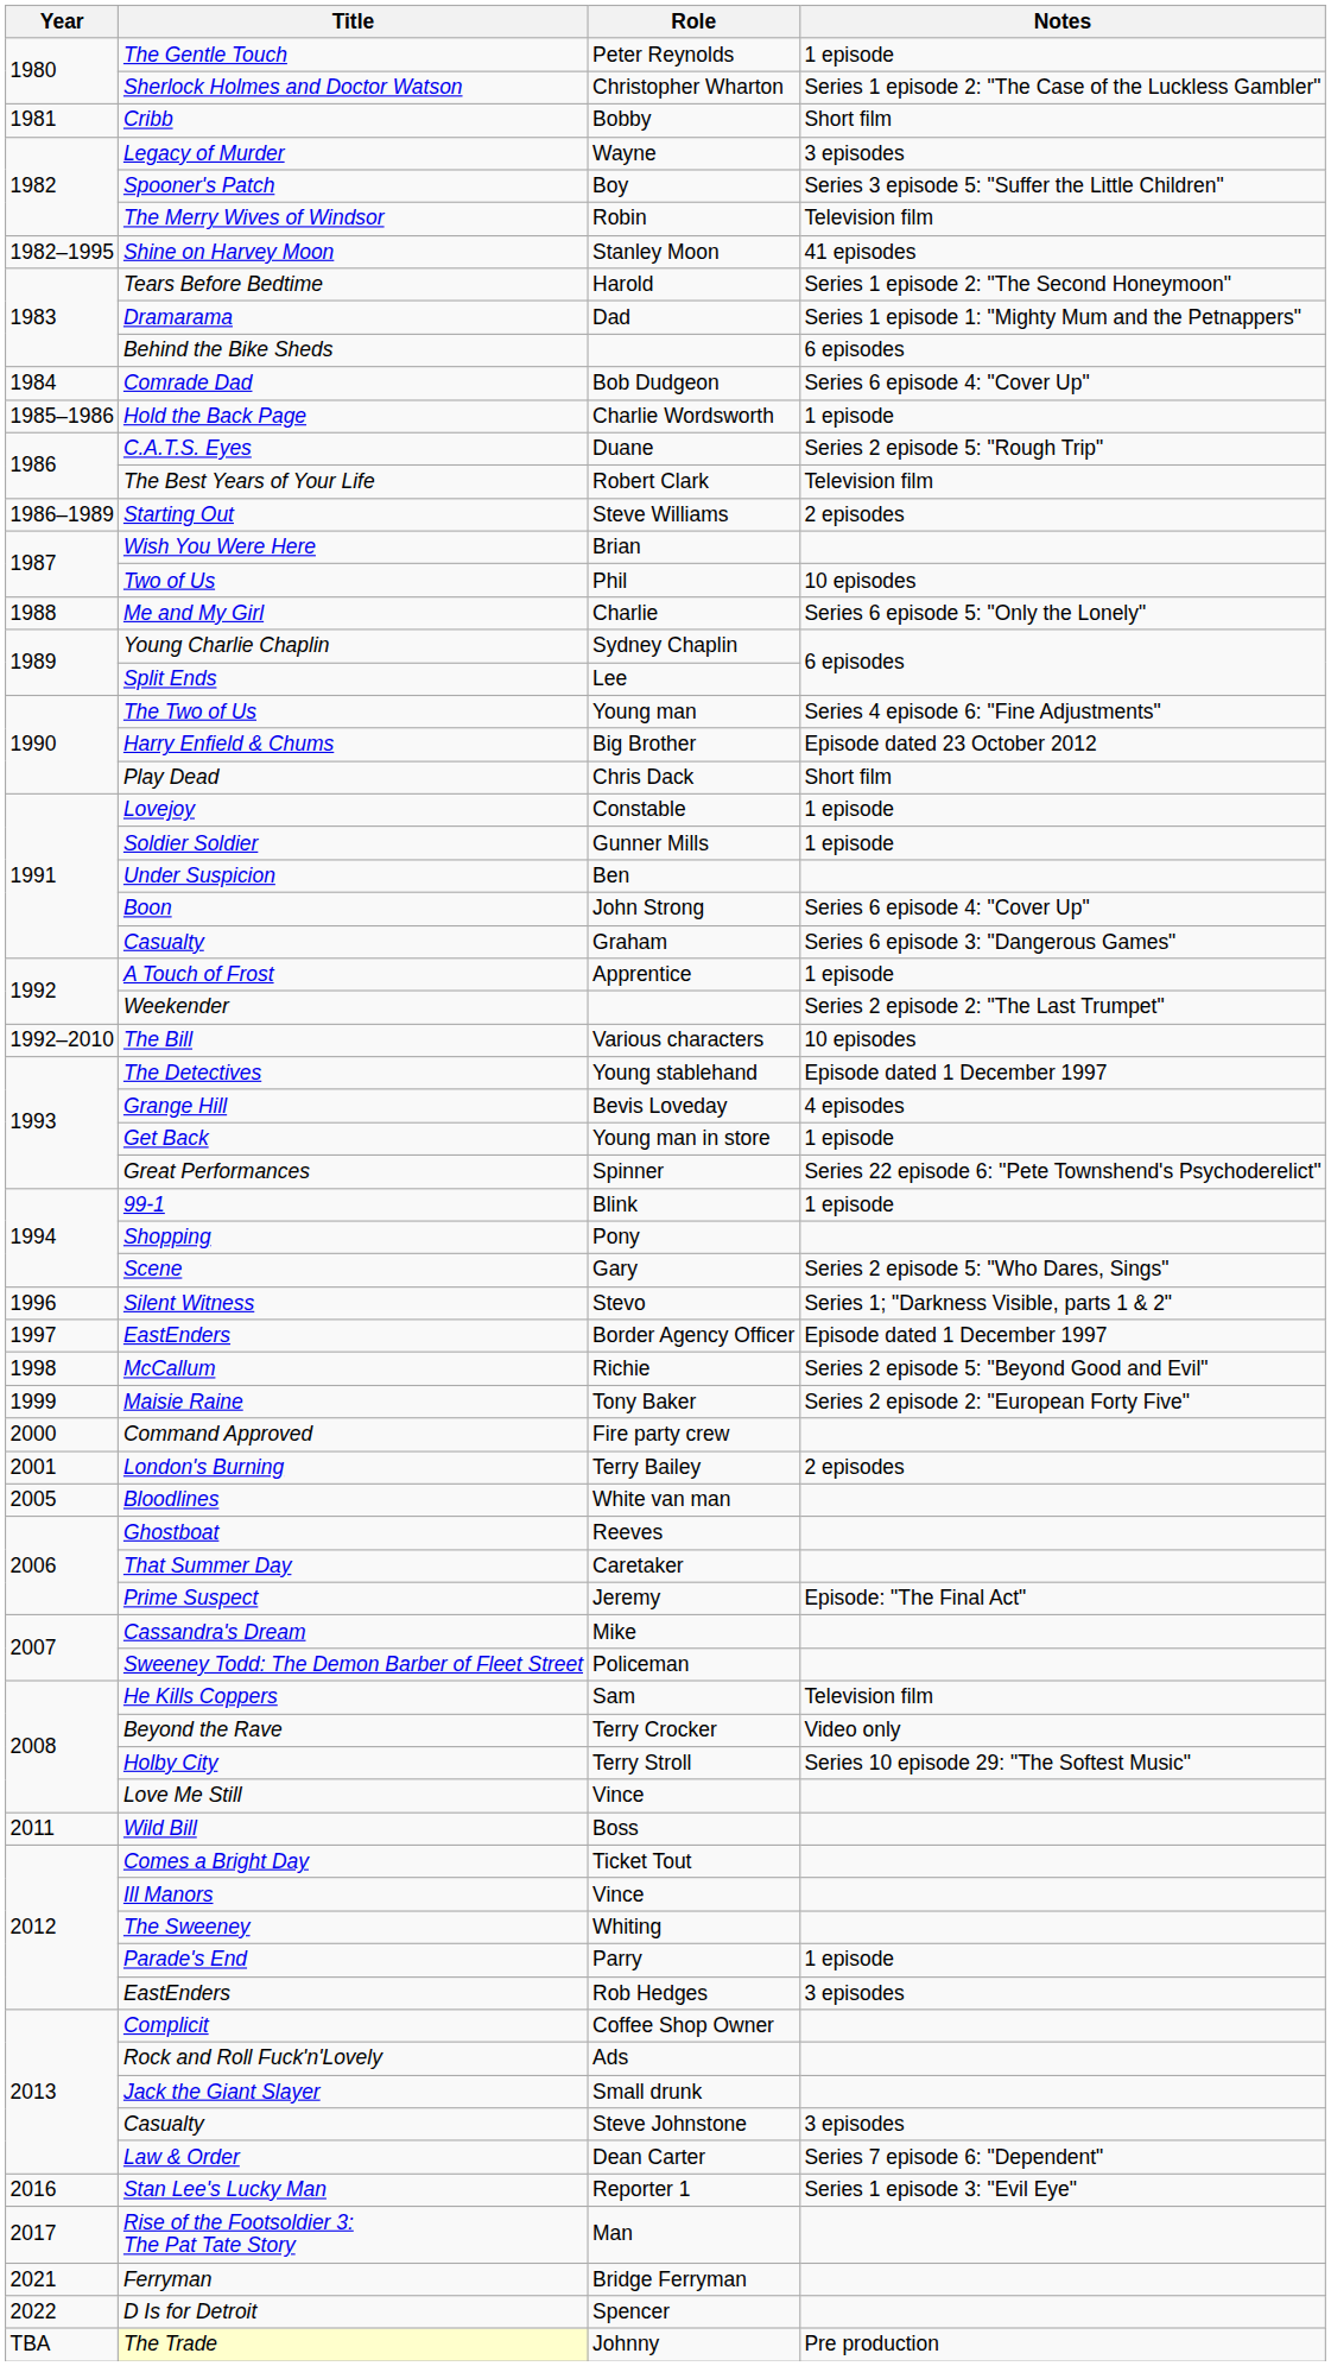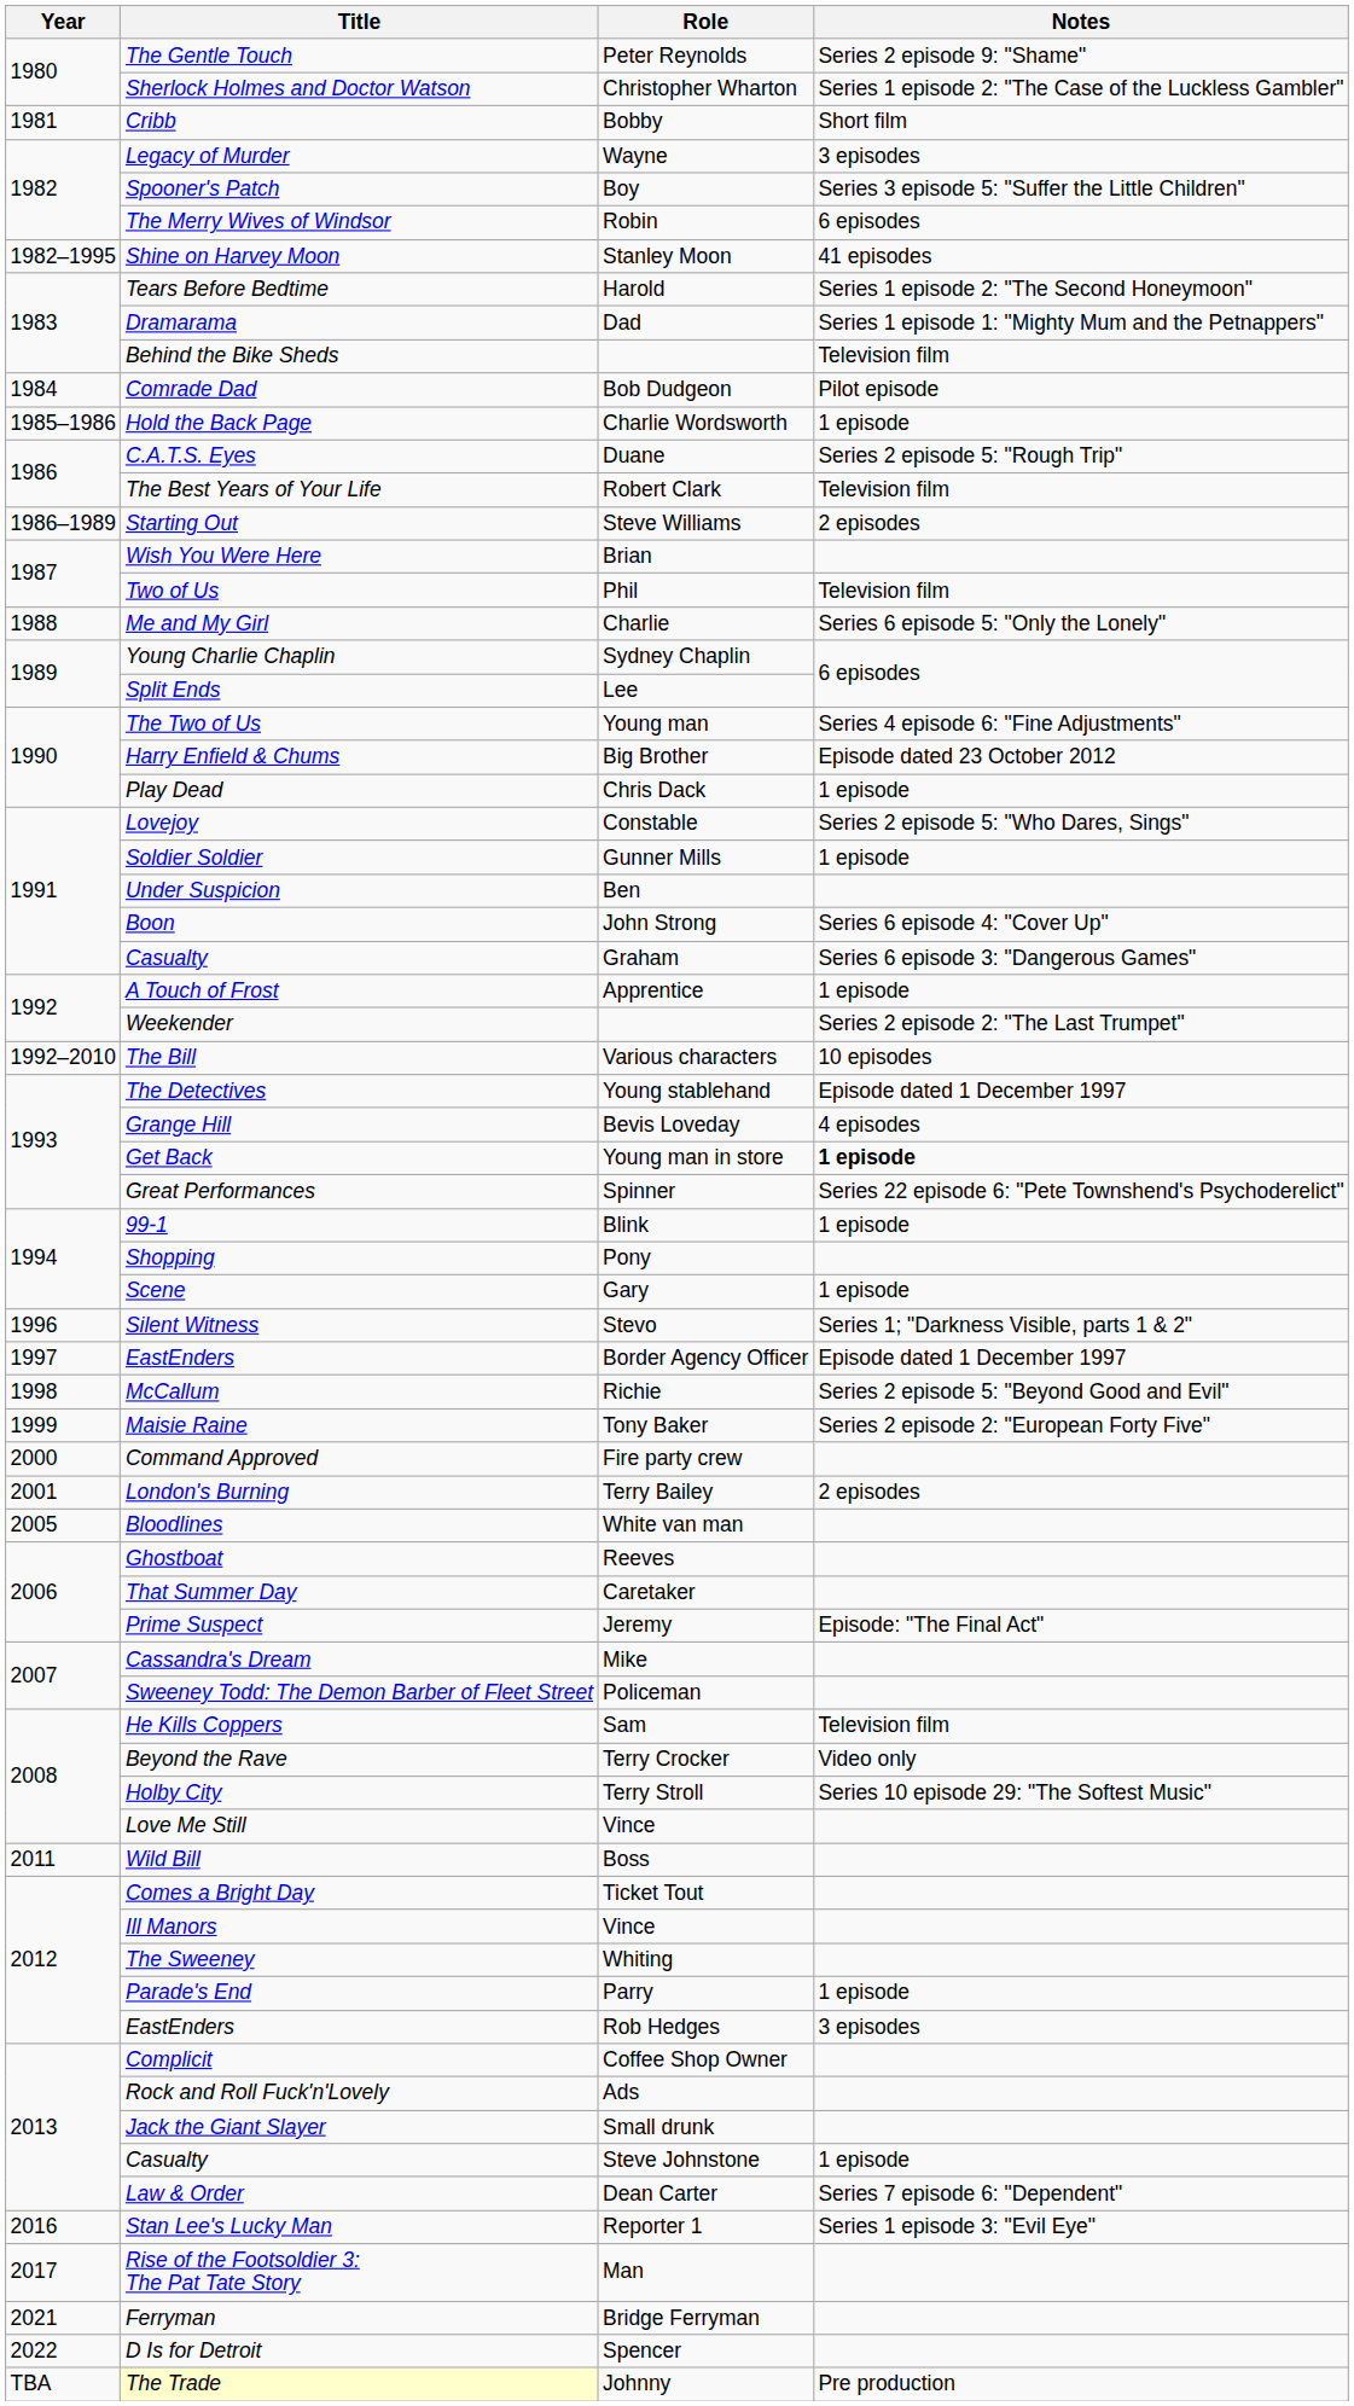 <table class="wikitable plainrowheaders sortable">
 <tr>
 <th scope="col">Year</th>
 <th scope="col">Title</th>
 <th scope="col">Role</th>
 <th class="unsortable">Notes</th>
 </tr>
 <tr>
 <td rowspan="2">1980</td>
 <td><em><a href='#'>The Gentle Touch</a></em></td>
 <td>Peter Reynolds</td>
-<td>1 episode</td>
+<td>Series 2 episode 9: "Shame"</td>
 </tr>
 <tr>
 <td><em><a href='#'>Sherlock Holmes and Doctor Watson</a></em></td>
 <td>Christopher Wharton</td>
 <td>Series 1 episode 2: "The Case of the Luckless Gambler"</td>
 </tr>
 <tr>
 <td>1981</td>
 <td><em><a href='#'>Cribb</a></em></td>
 <td>Bobby</td>
 <td>Short film</td>
 </tr>
 <tr>
 <td rowspan="3">1982</td>
 <td><em><a href='#'>Legacy of Murder</a></em></td>
 <td>Wayne</td>
 <td>3 episodes</td>
 </tr>
 <tr>
 <td><em><a href='#'>Spooner's Patch</a></em></td>
 <td>Boy</td>
 <td>Series 3 episode 5: "Suffer the Little Children"</td>
 </tr>
 <tr>
 <td><em><a href='#'>The Merry Wives of Windsor</a></em></td>
 <td>Robin</td>
-<td>Television film</td>
+<td>6 episodes</td>
 </tr>
 <tr>
 <td>1982–1995</td>
 <td><em><a href='#'>Shine on Harvey Moon</a></em></td>
 <td>Stanley Moon</td>
 <td>41 episodes</td>
 </tr>
 <tr>
 <td rowspan="3">1983</td>
 <td><em>Tears Before Bedtime</em></td>
 <td>Harold</td>
 <td>Series 1 episode 2: "The Second Honeymoon"</td>
 </tr>
 <tr>
 <td><em><a href='#'>Dramarama</a></em></td>
 <td>Dad</td>
 <td>Series 1 episode 1: "Mighty Mum and the Petnappers"</td>
 </tr>
 <tr>
 <td><em>Behind the Bike Sheds</em></td>
 <td></td>
-<td>6 episodes</td>
+<td>Television film</td>
 </tr>
 <tr>
 <td>1984</td>
 <td><em><a href='#'>Comrade Dad</a></em></td>
 <td>Bob Dudgeon</td>
-<td>Series 6 episode 4: "Cover Up"</td>
+<td>Pilot episode</td>
 </tr>
 <tr>
 <td>1985–1986</td>
 <td><em><a href='#'>Hold the Back Page</a></em></td>
 <td>Charlie Wordsworth</td>
 <td>1 episode</td>
 </tr>
 <tr>
 <td rowspan="2">1986</td>
 <td><em><a href='#'>C.A.T.S. Eyes</a></em></td>
 <td>Duane</td>
 <td>Series 2 episode 5: "Rough Trip"</td>
 </tr>
 <tr>
 <td><em>The Best Years of Your Life</em></td>
 <td>Robert Clark</td>
 <td>Television film</td>
 </tr>
 <tr>
 <td>1986–1989</td>
 <td><em><a href='#'>Starting Out</a></em></td>
 <td>Steve Williams</td>
 <td>2 episodes</td>
 </tr>
 <tr>
 <td rowspan="2">1987</td>
 <td><em><a href='#'>Wish You Were Here</a></em></td>
 <td>Brian</td>
 <td></td>
 </tr>
 <tr>
 <td><em><a href='#'>Two of Us</a></em></td>
 <td>Phil</td>
-<td>10 episodes</td>
+<td>Television film</td>
 </tr>
 <tr>
 <td>1988</td>
 <td><em><a href='#'>Me and My Girl</a></em></td>
 <td>Charlie</td>
 <td>Series 6 episode 5: "Only the Lonely"</td>
 </tr>
 <tr>
 <td rowspan="2">1989</td>
 <td><em>Young Charlie Chaplin</em></td>
 <td>Sydney Chaplin</td>
 <td rowspan="2">6 episodes</td>
 </tr>
 <tr>
 <td><em><a href='#'>Split Ends</a></em></td>
 <td>Lee</td>
 </tr>
 <tr>
 <td rowspan="3">1990</td>
 <td><em><a href='#'>The Two of Us</a></em></td>
 <td>Young man</td>
 <td>Series 4 episode 6: "Fine Adjustments"</td>
 </tr>
 <tr>
 <td><em><a href='#'>Harry Enfield & Chums</a></em></td>
 <td>Big Brother</td>
 <td>Episode dated 23 October 2012</td>
 </tr>
 <tr>
 <td><em>Play Dead</em></td>
 <td>Chris Dack</td>
-<td>Short film</td>
+<td>1 episode</td>
 </tr>
 <tr>
 <td rowspan="5">1991</td>
 <td><em><a href='#'>Lovejoy</a></em></td>
 <td>Constable</td>
-<td>1 episode</td>
+<td>Series 2 episode 5: "Who Dares, Sings"</td>
 </tr>
 <tr>
 <td><em><a href='#'>Soldier Soldier</a></em></td>
 <td>Gunner Mills</td>
 <td>1 episode</td>
 </tr>
 <tr>
 <td><em><a href='#'>Under Suspicion</a></em></td>
 <td>Ben</td>
 <td></td>
 </tr>
 <tr>
 <td><em><a href='#'>Boon</a></em></td>
 <td>John Strong</td>
 <td>Series 6 episode 4: "Cover Up"</td>
 </tr>
 <tr>
 <td><em><a href='#'>Casualty</a></em></td>
 <td>Graham</td>
 <td>Series 6 episode 3: "Dangerous Games"</td>
 </tr>
 <tr>
 <td rowspan="2">1992</td>
 <td><em><a href='#'>A Touch of Frost</a></em></td>
 <td>Apprentice</td>
 <td>1 episode</td>
 </tr>
 <tr>
 <td><em>Weekender</em></td>
 <td></td>
 <td>Series 2 episode 2: "The Last Trumpet"</td>
 </tr>
 <tr>
 <td>1992–2010</td>
 <td><em><a href='#'>The Bill</a></em></td>
 <td>Various characters</td>
 <td>10 episodes</td>
 </tr>
 <tr>
 <td rowspan="4">1993</td>
 <td><em><a href='#'>The Detectives</a></em></td>
 <td>Young stablehand</td>
 <td>Episode dated 1 December 1997</td>
 </tr>
 <tr>
 <td><em><a href='#'>Grange Hill</a></em></td>
 <td>Bevis Loveday</td>
 <td>4 episodes</td>
 </tr>
 <tr>
 <td><em><a href='#'>Get Back</a></em></td>
 <td>Young man in store</td>
-<td>1 episode</td>
+<td><strong>1 episode</strong></td>
 </tr>
 <tr>
 <td><em>Great Performances</em></td>
 <td>Spinner</td>
 <td>Series 22 episode 6: "Pete Townshend's Psychoderelict"</td>
 </tr>
 <tr>
 <td rowspan="3">1994</td>
 <td><em><a href='#'>99-1</a></em></td>
 <td>Blink</td>
 <td>1 episode</td>
 </tr>
 <tr>
 <td><em><a href='#'>Shopping</a></em></td>
 <td>Pony</td>
 <td></td>
 </tr>
 <tr>
 <td><em><a href='#'>Scene</a></em></td>
 <td>Gary</td>
-<td>Series 2 episode 5: "Who Dares, Sings"</td>
+<td>1 episode</td>
 </tr>
 <tr>
 <td>1996</td>
 <td><em><a href='#'>Silent Witness</a></em></td>
 <td>Stevo</td>
 <td>Series 1; "Darkness Visible, parts 1 & 2"</td>
 </tr>
 <tr>
 <td>1997</td>
 <td><em><a href='#'>EastEnders</a></em></td>
 <td>Border Agency Officer</td>
 <td>Episode dated 1 December 1997</td>
 </tr>
 <tr>
 <td>1998</td>
 <td><em><a href='#'>McCallum</a></em></td>
 <td>Richie</td>
 <td>Series 2 episode 5: "Beyond Good and Evil"</td>
 </tr>
 <tr>
 <td>1999</td>
 <td><em><a href='#'>Maisie Raine</a></em></td>
 <td>Tony Baker</td>
 <td>Series 2 episode 2: "European Forty Five"</td>
 </tr>
 <tr>
 <td>2000</td>
 <td><em>Command Approved</em></td>
 <td>Fire party crew</td>
 <td></td>
 </tr>
 <tr>
 <td>2001</td>
 <td><em><a href='#'>London's Burning</a></em></td>
 <td>Terry Bailey</td>
 <td>2 episodes</td>
 </tr>
 <tr>
 <td>2005</td>
 <td><em><a href='#'>Bloodlines</a></em></td>
 <td>White van man</td>
 <td></td>
 </tr>
 <tr>
 <td rowspan="3">2006</td>
 <td><em><a href='#'>Ghostboat</a></em></td>
 <td>Reeves</td>
 <td></td>
 </tr>
 <tr>
 <td><em><a href='#'>That Summer Day</a></em></td>
 <td>Caretaker</td>
 <td></td>
 </tr>
 <tr>
 <td><em><a href='#'>Prime Suspect</a></em></td>
 <td>Jeremy</td>
 <td>Episode: "The Final Act"</td>
 </tr>
 <tr>
 <td rowspan="2">2007</td>
 <td><em><a href='#'>Cassandra's Dream</a></em></td>
 <td>Mike</td>
 <td></td>
 </tr>
 <tr>
 <td><em><a href='#'>Sweeney Todd: The Demon Barber of Fleet Street</a></em></td>
 <td>Policeman</td>
 <td></td>
 </tr>
 <tr>
 <td rowspan="4">2008</td>
 <td><em><a href='#'>He Kills Coppers</a></em></td>
 <td>Sam</td>
 <td>Television film</td>
 </tr>
 <tr>
 <td><em>Beyond the Rave</em></td>
 <td>Terry Crocker</td>
 <td>Video only</td>
 </tr>
 <tr>
 <td><em><a href='#'>Holby City</a></em></td>
 <td>Terry Stroll</td>
 <td>Series 10 episode 29: "The Softest Music"</td>
 </tr>
 <tr>
 <td><em>Love Me Still</em></td>
 <td>Vince</td>
 <td></td>
 </tr>
 <tr>
 <td>2011</td>
 <td><em><a href='#'>Wild Bill</a></em></td>
 <td>Boss</td>
 <td></td>
 </tr>
 <tr>
 <td rowspan="5">2012</td>
 <td><em><a href='#'>Comes a Bright Day</a></em></td>
 <td>Ticket Tout</td>
 <td></td>
 </tr>
 <tr>
 <td><em><a href='#'>Ill Manors</a></em></td>
 <td>Vince</td>
 <td></td>
 </tr>
 <tr>
 <td><em><a href='#'>The Sweeney</a></em></td>
 <td>Whiting</td>
 <td></td>
 </tr>
 <tr>
 <td><em><a href='#'>Parade's End</a></em></td>
 <td>Parry</td>
 <td>1 episode</td>
 </tr>
 <tr>
 <td><em>EastEnders</em></td>
 <td>Rob Hedges</td>
 <td>3 episodes</td>
 </tr>
 <tr>
 <td rowspan="5">2013</td>
 <td><em><a href='#'>Complicit</a></em></td>
 <td>Coffee Shop Owner</td>
 <td></td>
 </tr>
 <tr>
 <td><em>Rock and Roll Fuck'n'Lovely</em></td>
 <td>Ads</td>
 <td></td>
 </tr>
 <tr>
 <td><em><a href='#'>Jack the Giant Slayer</a></em></td>
 <td>Small drunk</td>
 <td></td>
 </tr>
 <tr>
 <td><em>Casualty</em></td>
 <td>Steve Johnstone</td>
-<td>3 episodes</td>
+<td>1 episode</td>
 </tr>
 <tr>
 <td><em><a href='#'>Law & Order</a></em></td>
 <td>Dean Carter</td>
 <td>Series 7 episode 6: "Dependent"</td>
 </tr>
 <tr>
 <td>2016</td>
 <td><em><a href='#'>Stan Lee's Lucky Man</a></em></td>
 <td>Reporter 1</td>
 <td>Series 1 episode 3: "Evil Eye"</td>
 </tr>
 <tr>
 <td>2017</td>
 <td><em><a href='#'>Rise of the Footsoldier 3:<br> The Pat Tate Story</a></em></td>
 <td>Man</td>
 <td></td>
 </tr>
 <tr>
 <td>2021</td>
 <td><em>Ferryman</em></td>
 <td>Bridge Ferryman</td>
 <td></td>
 </tr>
 <tr>
 <td>2022</td>
 <td><em>D Is for Detroit</em></td>
 <td>Spencer</td>
 </tr>
 <tr>
 <td>TBA</td>
 <td scope="row" style="background:#ffc; "><em>The Trade</em></td>
 <td>Johnny</td>
 <td>Pre production</td>
 </tr>
 <tr>
 </tr>
 </table>
